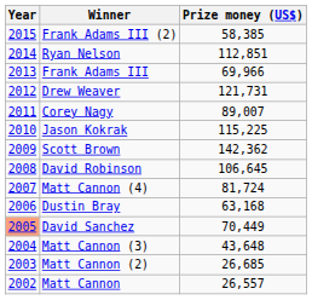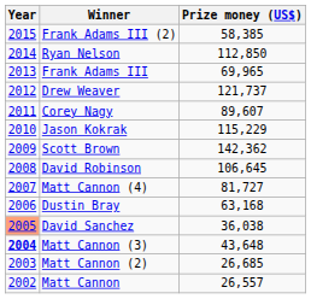 <table class=wikitable>
 <tr>
 <th>Year</th>
 <th>Winner</th>
 <th>Prize money (<a href='#'>US$</a>)</th>
 </tr>
 <tr>
 <td><a href='#'>2015</a></td>
 <td> <a href='#'>Frank Adams III</a> (2)</td>
 <td align=center>58,385</td>
 </tr>
 <tr>
 <td><a href='#'>2014</a></td>
 <td> <a href='#'>Ryan Nelson</a></td>
-<td align=center>112,851</td>
+<td align=center>112,850</td>
 </tr>
 <tr>
 <td><a href='#'>2013</a></td>
 <td> <a href='#'>Frank Adams III</a></td>
-<td align=center>69,966</td>
+<td align=center>69,965</td>
 </tr>
 <tr>
 <td><a href='#'>2012</a></td>
 <td> <a href='#'>Drew Weaver</a></td>
-<td align=center>121,731</td>
+<td align=center>121,737</td>
 </tr>
 <tr>
 <td><a href='#'>2011</a></td>
 <td> <a href='#'>Corey Nagy</a></td>
-<td align=center>89,007</td>
+<td align=center>89,607</td>
 </tr>
 <tr>
 <td><a href='#'>2010</a></td>
 <td> <a href='#'>Jason Kokrak</a></td>
-<td align=center>115,225</td>
+<td align=center>115,229</td>
 </tr>
 <tr>
 <td><a href='#'>2009</a></td>
 <td> <a href='#'>Scott Brown</a></td>
 <td align=center>142,362</td>
 </tr>
 <tr>
 <td><a href='#'>2008</a></td>
 <td> <a href='#'>David Robinson</a></td>
 <td align=center>106,645</td>
 </tr>
 <tr>
 <td><a href='#'>2007</a></td>
 <td> <a href='#'>Matt Cannon</a> (4)</td>
-<td align=center>81,724</td>
+<td align=center>81,727</td>
 </tr>
 <tr>
 <td><a href='#'>2006</a></td>
 <td> <a href='#'>Dustin Bray</a></td>
 <td align=center>63,168</td>
 </tr>
 <tr>
 <td style="background: lightsalmon;"><a href='#'>2005</a></td>
 <td> <a href='#'>David Sanchez</a></td>
-<td align=center>70,449</td>
+<td align=center>36,038</td>
 </tr>
 <tr>
-<td><a href='#'>2004</a></td>
+<td><strong><a href='#'>2004</a></strong></td>
 <td> <a href='#'>Matt Cannon</a> (3)</td>
 <td align=center>43,648</td>
 </tr>
 <tr>
 <td><a href='#'>2003</a></td>
 <td> <a href='#'>Matt Cannon</a> (2)</td>
 <td align=center>26,685</td>
 </tr>
 <tr>
 <td><a href='#'>2002</a></td>
 <td> <a href='#'>Matt Cannon</a></td>
 <td align=center>26,557</td>
 </tr>
 </table>
